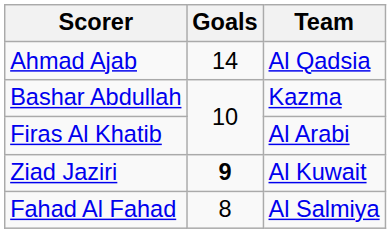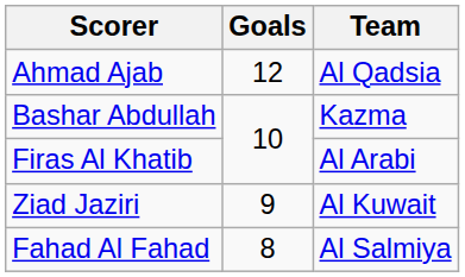 <table class="wikitable">
 <tr>
 <th>Scorer</th>
 <th>Goals</th>
 <th>Team</th>
 </tr>
 <tr>
 <td> <a href='#'>Ahmad Ajab</a></td>
-<td align=center>14</td>
+<td align=center>12</td>
 <td><a href='#'>Al Qadsia</a></td>
 </tr>
 <tr>
 <td> <a href='#'>Bashar Abdullah</a></td>
 <td rowspan="2" align=center>10</td>
 <td><a href='#'>Kazma</a></td>
 </tr>
 <tr>
 <td> <a href='#'>Firas Al Khatib</a></td>
 <td><a href='#'>Al Arabi</a></td>
 </tr>
 <tr>
 <td> <a href='#'>Ziad Jaziri</a></td>
-<td align=center><strong>9</strong></td>
+<td align=center>9</td>
 <td><a href='#'>Al Kuwait</a></td>
 </tr>
 <tr>
 <td> <a href='#'>Fahad Al Fahad</a></td>
 <td align=center>8</td>
 <td><a href='#'>Al Salmiya</a></td>
 </tr>
 </table>
